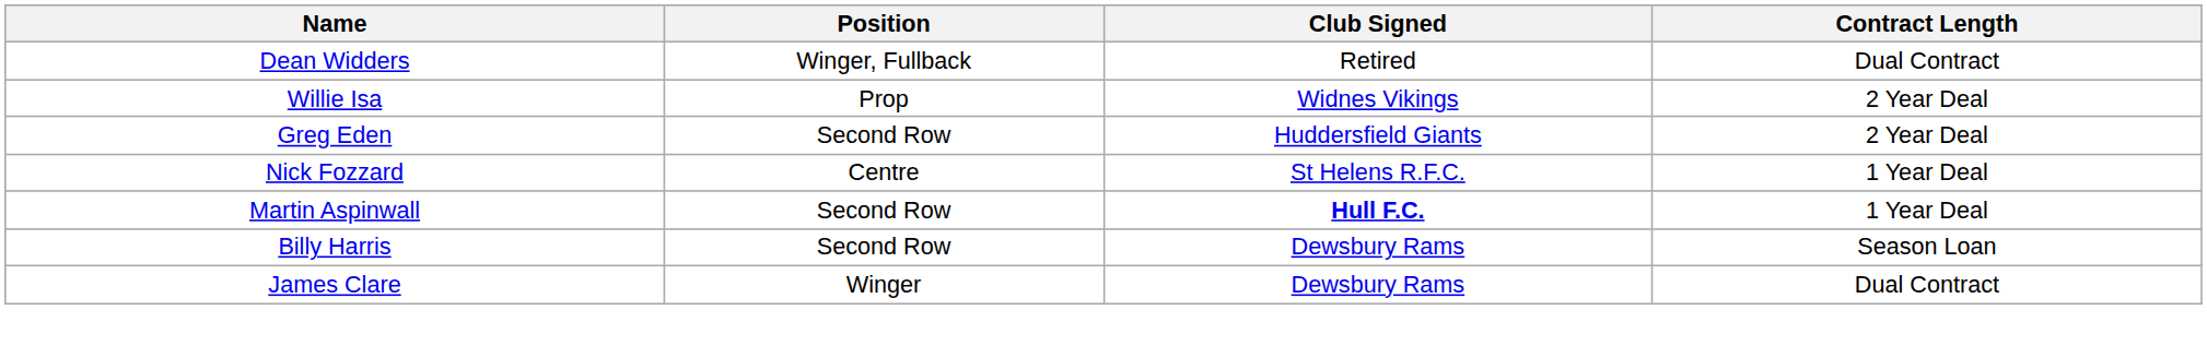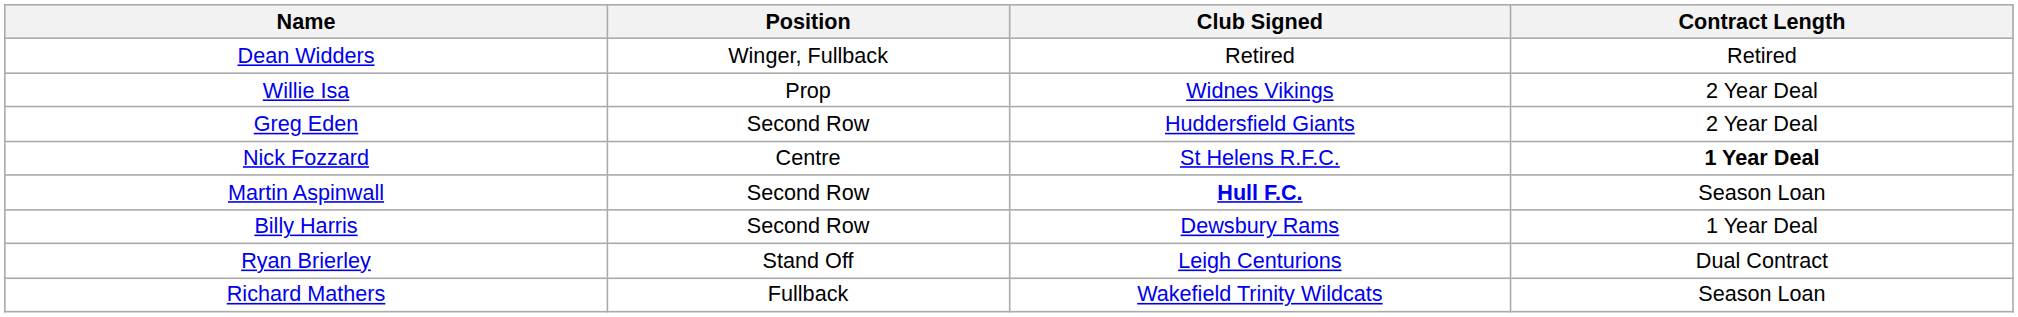 <table class="wikitable sortable"  style="width:100%; font-size:85%;">
 <tr style="background:#efefef;">
 <th width=30%>Name</th>
 <th !width=30%>Position</th>
 <th width=25%>Club Signed</th>
 <th width=25%>Contract Length</th>
 </tr>
 <tr style="background:#fff;">
 <td align=center><a href='#'>Dean Widders</a></td>
 <td align=center>Winger, Fullback</td>
 <td align=center>Retired</td>
-<td align=center>Dual Contract</td>
+<td align=center>Retired</td>
 </tr>
 <tr style="background:#fff;">
 <td align=center><a href='#'>Willie Isa</a></td>
 <td align=center>Prop</td>
 <td align=center><a href='#'>Widnes Vikings</a></td>
 <td align=center>2 Year Deal</td>
 </tr>
 <tr style="background:#fff;">
 <td align=center><a href='#'>Greg Eden</a></td>
 <td align=center>Second Row</td>
 <td align=center><a href='#'>Huddersfield Giants</a></td>
 <td align=center>2 Year Deal</td>
 </tr>
 <tr style="background:#fff;">
 <td align=center><a href='#'>Nick Fozzard</a></td>
 <td align=center>Centre</td>
 <td align=center><a href='#'>St Helens R.F.C.</a></td>
-<td align=center>1 Year Deal</td>
+<td align=center><strong>1 Year Deal</strong></td>
 </tr>
 <tr style="background:#fff;">
 <td align=center><a href='#'>Martin Aspinwall</a></td>
 <td align=center>Second Row</td>
 <td align=center><strong><a href='#'>Hull F.C.</a></strong></td>
-<td align=center>1 Year Deal</td>
+<td align=center>Season Loan</td>
 </tr>
 <tr style="background:#fff;">
 <td align=center><a href='#'>Billy Harris</a></td>
 <td align=center>Second Row</td>
 <td align=center><a href='#'>Dewsbury Rams</a></td>
+<td align=center>1 Year Deal</td>
+</tr>
+<tr style="background:#fff;">
+<td align=center><a href='#'>Ryan Brierley</a></td>
+<td align=center>Stand Off</td>
+<td align=center><a href='#'>Leigh Centurions</a></td>
+<td align=center>Dual Contract</td>
+</tr>
+<tr style="background:#fff;">
+<td align=center><a href='#'>Richard Mathers</a></td>
+<td align=center>Fullback</td>
+<td align=center><a href='#'>Wakefield Trinity Wildcats</a></td>
 <td align=center>Season Loan</td>
 </tr>
-<tr style="background:#fff;">
-<td align=center><a href='#'>James Clare</a></td>
-<td align=center>Winger</td>
-<td align=center><a href='#'>Dewsbury Rams</a></td>
-<td align=center>Dual Contract</td>
-</tr>
 </table>
